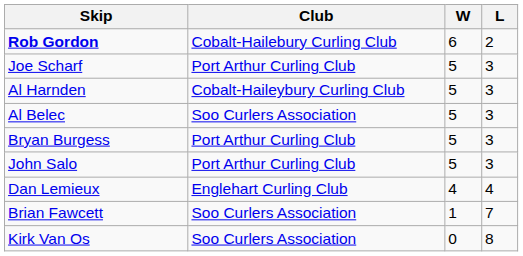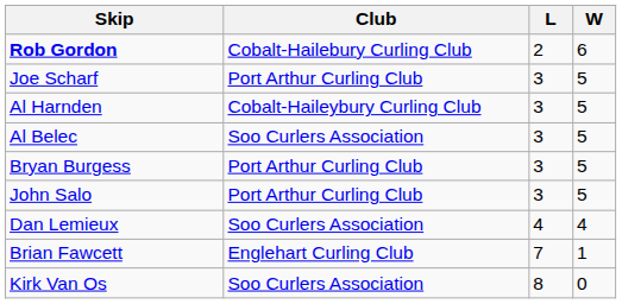 <table class="wikitable" width=60%>
 <tr>
 <th width=25%>Skip</th>
 <th width=35%>Club</th>
+<th width=5%>L</th>
 <th width=5%>W</th>
-<th width=5%>L</th>
 </tr>
 <tr>
 <td><strong><a href='#'>Rob Gordon</a></strong></td>
 <td><a href='#'>Cobalt-Hailebury Curling Club</a></td>
+<td>2</td>
 <td>6</td>
-<td>2</td>
 </tr>
 <tr>
 <td><a href='#'>Joe Scharf</a></td>
 <td><a href='#'>Port Arthur Curling Club</a></td>
+<td>3</td>
 <td>5</td>
-<td>3</td>
 </tr>
 <tr>
 <td><a href='#'>Al Harnden</a></td>
 <td><a href='#'>Cobalt-Haileybury Curling Club</a></td>
+<td>3</td>
 <td>5</td>
-<td>3</td>
 </tr>
 <tr>
 <td><a href='#'>Al Belec</a></td>
 <td><a href='#'>Soo Curlers Association</a></td>
+<td>3</td>
 <td>5</td>
-<td>3</td>
 </tr>
 <tr>
 <td><a href='#'>Bryan Burgess</a></td>
 <td><a href='#'>Port Arthur Curling Club</a></td>
+<td>3</td>
 <td>5</td>
-<td>3</td>
 </tr>
 <tr>
 <td><a href='#'>John Salo</a></td>
 <td><a href='#'>Port Arthur Curling Club</a></td>
+<td>3</td>
 <td>5</td>
-<td>3</td>
 </tr>
 <tr>
 <td><a href='#'>Dan Lemieux</a></td>
-<td><a href='#'>Englehart Curling Club</a></td>
+<td><a href='#'>Soo Curlers Association</a></td>
 <td>4</td>
 <td>4</td>
 </tr>
 <tr>
 <td><a href='#'>Brian Fawcett</a></td>
-<td><a href='#'>Soo Curlers Association</a></td>
+<td><a href='#'>Englehart Curling Club</a></td>
+<td>7</td>
 <td>1</td>
-<td>7</td>
 </tr>
 <tr>
 <td><a href='#'>Kirk Van Os</a></td>
 <td><a href='#'>Soo Curlers Association</a></td>
+<td>8</td>
 <td>0</td>
-<td>8</td>
 </tr>
 </table>
